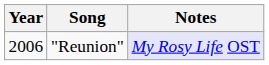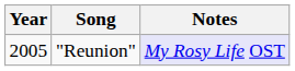 <table class="wikitable">
 <tr>
 <th>Year</th>
 <th>Song</th>
 <th>Notes</th>
 </tr>
 <tr>
-<td>2006</td>
+<td>2005</td>
 <td>"Reunion"</td>
 <td style="background: lavender;"><em><a href='#'>My Rosy Life</a></em> <a href='#'>OST</a></td>
 </tr>
 </table>
